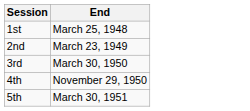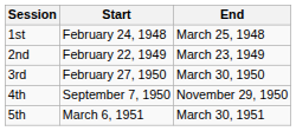 <table class="wikitable">
 <tr>
 <th>Session</th>
+<th>Start</th>
 <th>End</th>
 </tr>
 <tr>
 <td>1st</td>
+<td>February 24, 1948</td>
 <td>March 25, 1948</td>
 </tr>
 <tr>
 <td>2nd</td>
+<td>February 22, 1949</td>
 <td>March 23, 1949</td>
 </tr>
 <tr>
 <td>3rd</td>
+<td>February 27, 1950</td>
 <td>March 30, 1950</td>
 </tr>
 <tr>
 <td>4th</td>
+<td>September 7, 1950</td>
 <td>November 29, 1950</td>
 </tr>
 <tr>
 <td>5th</td>
+<td>March 6, 1951</td>
 <td>March 30, 1951</td>
 </tr>
 </table>
